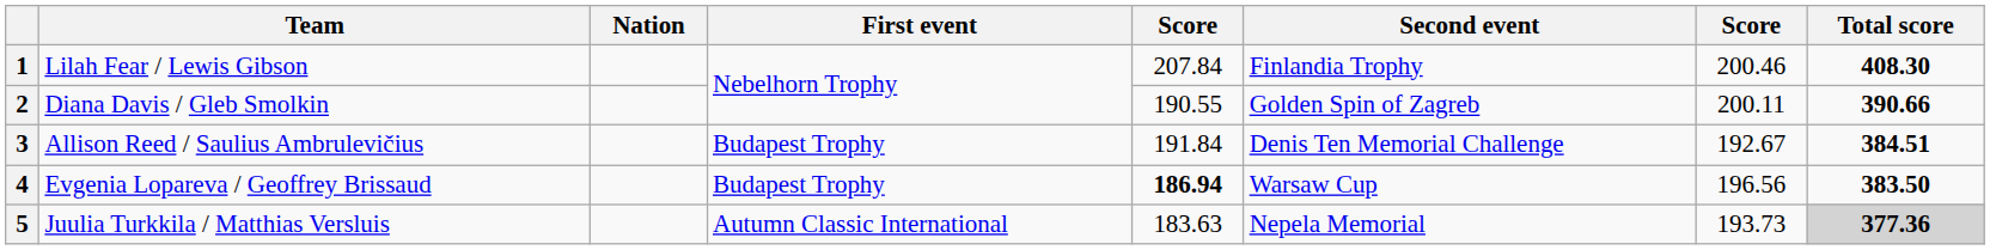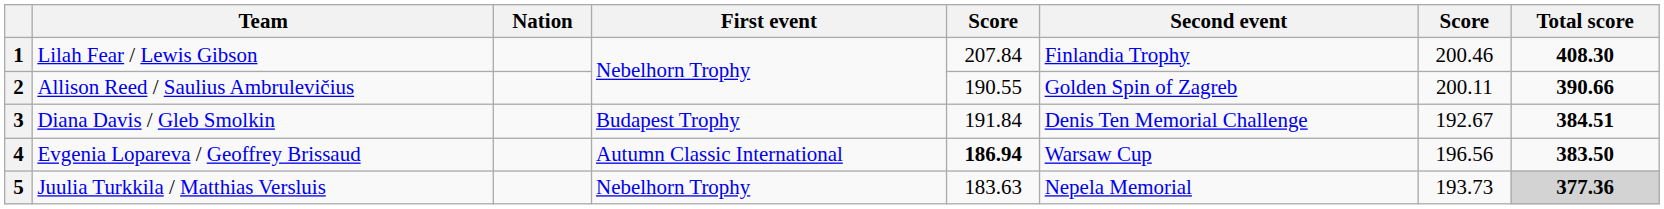 <table class="wikitable unsortable" style="text-align:left; width:100%">
 <tr>
 <th scope="col"></th>
 <th scope="col">Team</th>
 <th scope="col">Nation</th>
 <th scope="col">First event</th>
 <th scope="col">Score</th>
 <th scope="col">Second event</th>
 <th scope="col">Score</th>
 <th scope="col">Total score</th>
 </tr>
 <tr>
 <th scope="row">1</th>
 <td><a href='#'>Lilah Fear</a> / <a href='#'>Lewis Gibson</a></td>
 <td></td>
 <td rowspan="2"><a href='#'>Nebelhorn Trophy</a></td>
 <td style="text-align:center">207.84</td>
 <td><a href='#'>Finlandia Trophy</a></td>
 <td style="text-align:center">200.46</td>
 <td style="text-align:center"><strong>408.30</strong></td>
 </tr>
 <tr>
 <th scope="row">2</th>
-<td><a href='#'>Diana Davis</a> / <a href='#'>Gleb Smolkin</a></td>
+<td><a href='#'>Allison Reed</a> / <a href='#'>Saulius Ambrulevičius</a></td>
 <td></td>
 <td style="text-align:center">190.55</td>
 <td><a href='#'>Golden Spin of Zagreb</a></td>
 <td style="text-align:center">200.11</td>
 <td style="text-align:center"><strong>390.66</strong></td>
 </tr>
 <tr>
 <th scope="row">3</th>
-<td><a href='#'>Allison Reed</a> / <a href='#'>Saulius Ambrulevičius</a></td>
+<td><a href='#'>Diana Davis</a> / <a href='#'>Gleb Smolkin</a></td>
 <td></td>
 <td><a href='#'>Budapest Trophy</a></td>
 <td style="text-align:center">191.84</td>
 <td><a href='#'>Denis Ten Memorial Challenge</a></td>
 <td style="text-align:center">192.67</td>
 <td style="text-align:center"><strong>384.51</strong></td>
 </tr>
 <tr>
 <th scope="row">4</th>
 <td><a href='#'>Evgenia Lopareva</a> / <a href='#'>Geoffrey Brissaud</a></td>
 <td></td>
-<td><a href='#'>Budapest Trophy</a></td>
+<td><a href='#'>Autumn Classic International</a></td>
 <td style="text-align:center"><strong>186.94</strong></td>
 <td><a href='#'>Warsaw Cup</a></td>
 <td style="text-align:center">196.56</td>
 <td style="text-align:center"><strong>383.50</strong></td>
 </tr>
 <tr>
 <th scope="row">5</th>
 <td><a href='#'>Juulia Turkkila</a> / <a href='#'>Matthias Versluis</a></td>
 <td></td>
-<td><a href='#'>Autumn Classic International</a></td>
+<td><a href='#'>Nebelhorn Trophy</a></td>
 <td style="text-align:center">183.63</td>
 <td><a href='#'>Nepela Memorial</a></td>
 <td style="text-align:center">193.73</td>
 <td style="background: lightgrey; text-align:center"><strong>377.36</strong></td>
 </tr>
 </table>
